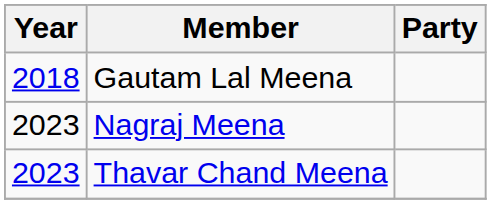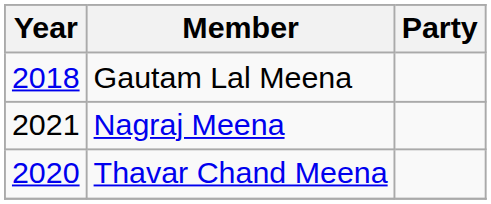 <table class="wikitable sortable">
 <tr>
 <th>Year</th>
 <th>Member</th>
 <th colspan="2">Party</th>
 </tr>
 <tr>
 <td><a href='#'>2018</a></td>
 <td>Gautam Lal Meena</td>
 <td></td>
 </tr>
 <tr>
-<td>2023</td>
+<td>2021</td>
 <td><a href='#'>Nagraj Meena</a></td>
 <td></td>
 </tr>
 <tr>
-<td><a href='#'>2023</a></td>
+<td><a href='#'>2020</a></td>
 <td><a href='#'>Thavar Chand Meena</a></td>
 <td></td>
 </tr>
 <tr>
 </tr>
 </table>
